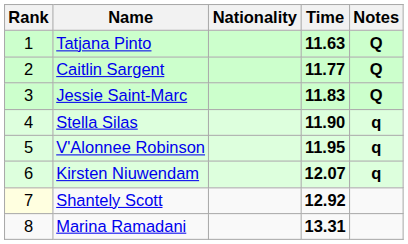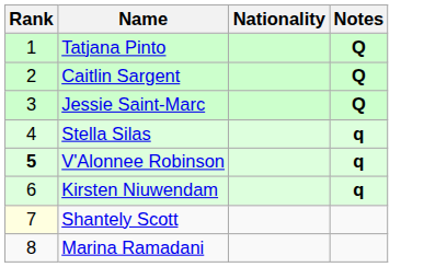 <table class="wikitable sortable" style="text-align:center">
 <tr>
 <th>Rank</th>
 <th>Name</th>
 <th>Nationality</th>
-<th>Time</th>
 <th>Notes</th>
 </tr>
 <tr bgcolor=ccffcc>
 <td>1</td>
 <td align=left><a href='#'>Tatjana Pinto</a></td>
 <td align=left></td>
-<td><strong>11.63</strong></td>
 <td><strong>Q</strong></td>
 </tr>
 <tr bgcolor=ccffcc>
 <td>2</td>
 <td align=left><a href='#'>Caitlin Sargent</a></td>
 <td align=left></td>
-<td><strong>11.77</strong></td>
 <td><strong>Q</strong></td>
 </tr>
 <tr bgcolor=ccffcc>
 <td>3</td>
 <td align=left><a href='#'>Jessie Saint-Marc</a></td>
 <td align=left></td>
-<td><strong>11.83</strong></td>
 <td><strong>Q</strong></td>
 </tr>
 <tr bgcolor=ddffdd>
 <td>4</td>
 <td align=left><a href='#'>Stella Silas</a></td>
 <td align=left></td>
-<td><strong>11.90</strong></td>
 <td><strong>q</strong></td>
 </tr>
 <tr bgcolor=ddffdd>
-<td>5</td>
+<td><strong>5</strong></td>
 <td align=left><a href='#'>V'Alonnee Robinson</a></td>
 <td align=left></td>
-<td><strong>11.95</strong></td>
 <td><strong>q</strong></td>
 </tr>
 <tr bgcolor=ddffdd>
 <td>6</td>
 <td align=left><a href='#'>Kirsten Niuwendam</a></td>
 <td align=left></td>
-<td><strong>12.07</strong></td>
 <td><strong>q</strong></td>
 </tr>
 <tr>
 <td style="background: lightyellow;">7</td>
 <td align=left><a href='#'>Shantely Scott</a></td>
 <td align=left></td>
-<td><strong>12.92</strong></td>
 <td></td>
 </tr>
 <tr>
 <td>8</td>
 <td align=left><a href='#'>Marina Ramadani</a></td>
 <td align=left></td>
-<td><strong>13.31</strong></td>
 <td></td>
 </tr>
 </table>
